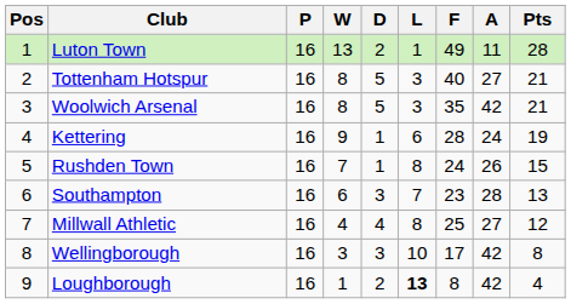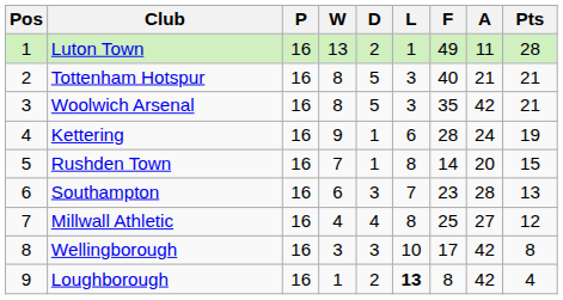 <table class="wikitable" style="text-align:center">
 <tr>
 <th width="25">Pos</th>
 <th width="200">Club</th>
 <th width="25">P</th>
 <th width="25">W</th>
 <th width="25">D</th>
 <th width="25">L</th>
 <th width="25">F</th>
 <th width="25">A</th>
 <th width="40">Pts</th>
 </tr>
 <tr style="background:#D0F0C0;">
 <td>1</td>
 <td align="left"><a href='#'>Luton Town</a></td>
 <td>16</td>
 <td>13</td>
 <td>2</td>
 <td>1</td>
 <td>49</td>
 <td>11</td>
 <td>28</td>
 </tr>
 <tr>
 <td>2</td>
 <td align="left"><a href='#'>Tottenham Hotspur</a></td>
 <td>16</td>
 <td>8</td>
 <td>5</td>
 <td>3</td>
 <td>40</td>
-<td>27</td>
+<td>21</td>
 <td>21</td>
 </tr>
 <tr>
 <td>3</td>
 <td align="left"><a href='#'>Woolwich Arsenal</a></td>
 <td>16</td>
 <td>8</td>
 <td>5</td>
 <td>3</td>
 <td>35</td>
 <td>42</td>
 <td>21</td>
 </tr>
 <tr>
 <td>4</td>
 <td align="left"><a href='#'>Kettering</a></td>
 <td>16</td>
 <td>9</td>
 <td>1</td>
 <td>6</td>
 <td>28</td>
 <td>24</td>
 <td>19</td>
 </tr>
 <tr>
 <td>5</td>
 <td align="left"><a href='#'>Rushden Town</a></td>
 <td>16</td>
 <td>7</td>
 <td>1</td>
 <td>8</td>
-<td>24</td>
-<td>26</td>
+<td>14</td>
+<td>20</td>
 <td>15</td>
 </tr>
 <tr>
 <td>6</td>
 <td align="left"><a href='#'>Southampton</a></td>
 <td>16</td>
 <td>6</td>
 <td>3</td>
 <td>7</td>
 <td>23</td>
 <td>28</td>
 <td>13</td>
 </tr>
 <tr>
 <td>7</td>
 <td align="left"><a href='#'>Millwall Athletic</a></td>
 <td>16</td>
 <td>4</td>
 <td>4</td>
 <td>8</td>
 <td>25</td>
 <td>27</td>
 <td>12</td>
 </tr>
 <tr>
 <td>8</td>
 <td align="left"><a href='#'>Wellingborough</a></td>
 <td>16</td>
 <td>3</td>
 <td>3</td>
 <td>10</td>
 <td>17</td>
 <td>42</td>
 <td>8</td>
 </tr>
 <tr>
 <td>9</td>
 <td align="left"><a href='#'>Loughborough</a></td>
 <td>16</td>
 <td>1</td>
 <td>2</td>
 <td><strong>13</strong></td>
 <td>8</td>
 <td>42</td>
 <td>4</td>
 </tr>
 </table>
